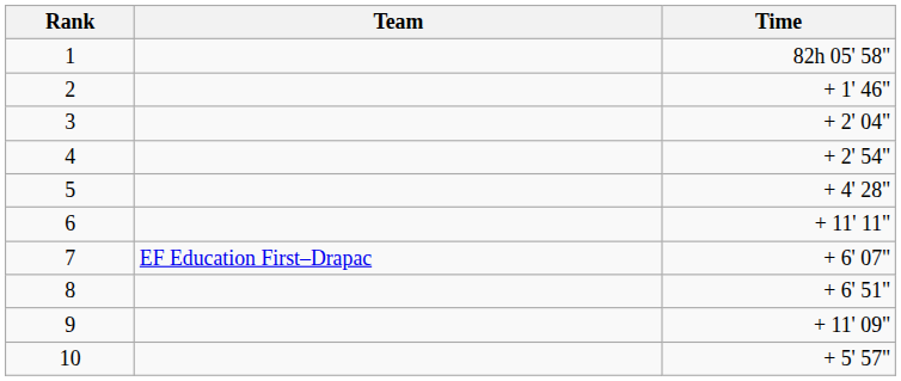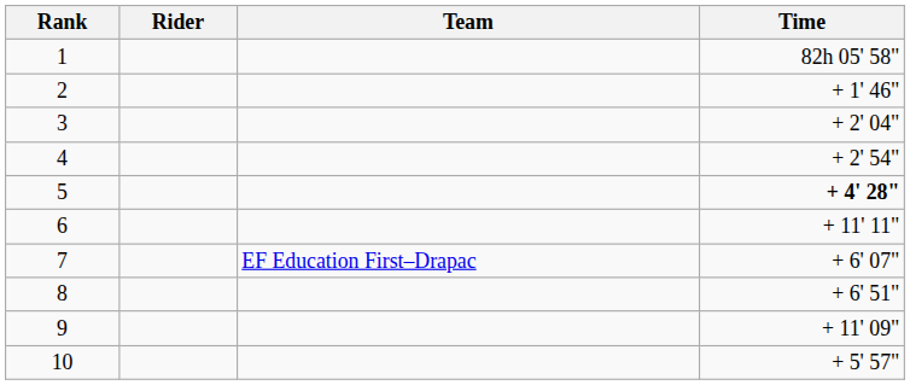 <table class="wikitable" style="width:42em;margin-bottom:0;">
 <tr>
 <th scope="col">Rank</th>
+<th scope="col">Rider</th>
 <th scope="col">Team</th>
 <th scope="col">Time</th>
 </tr>
 <tr>
 <td style="text-align:center;">1</td>
+<td>  </td>
 <td></td>
 <td style="text-align:right;">82h 05' 58"</td>
 </tr>
 <tr>
 <td style="text-align:center;">2</td>
+<td> </td>
 <td></td>
 <td style="text-align:right;">+ 1' 46"</td>
 </tr>
 <tr>
 <td style="text-align:center;">3</td>
 <td></td>
+<td></td>
 <td style="text-align:right;">+ 2' 04"</td>
 </tr>
 <tr>
 <td style="text-align:center;">4</td>
 <td></td>
+<td></td>
 <td style="text-align:right;">+ 2' 54"</td>
 </tr>
 <tr>
 <td style="text-align:center;">5</td>
+<td> </td>
 <td></td>
-<td style="text-align:right;">+ 4' 28"</td>
+<td style="text-align:right;"><strong>+ 4' 28"</strong></td>
 </tr>
 <tr>
 <td style="text-align:center;">6</td>
+<td></td>
 <td></td>
 <td style="text-align:right;">+ 11' 11"</td>
 </tr>
 <tr>
 <td style="text-align:center;">7</td>
+<td></td>
 <td><a href='#'>EF Education First–Drapac</a></td>
 <td style="text-align:right;">+ 6' 07"</td>
 </tr>
 <tr>
 <td style="text-align:center;">8</td>
 <td></td>
+<td></td>
 <td style="text-align:right;">+ 6' 51"</td>
 </tr>
 <tr>
 <td style="text-align:center;">9</td>
+<td></td>
 <td></td>
 <td style="text-align:right;">+ 11' 09"</td>
 </tr>
 <tr>
 <td style="text-align:center;">10</td>
 <td></td>
+<td></td>
 <td style="text-align:right;">+ 5' 57"</td>
 </tr>
 </table>
